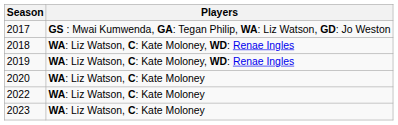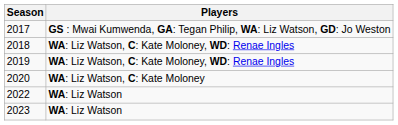 <table class="wikitable collapsible">
 <tr>
 <th>Season</th>
 <th>Players</th>
 </tr>
 <tr>
 <td>2017</td>
 <td><strong>GS </strong>: Mwai Kumwenda, <strong>GA</strong>: Tegan Philip,  <strong>WA</strong>: Liz Watson, <strong>GD</strong>: Jo Weston</td>
 </tr>
 <tr>
 <td>2018</td>
 <td><strong>WA</strong>: Liz Watson, <strong>C</strong>: Kate Moloney, <strong>WD</strong>: <a href='#'>Renae Ingles</a></td>
 </tr>
 <tr>
 <td>2019</td>
 <td><strong>WA</strong>: Liz Watson, <strong>C</strong>: Kate Moloney, <strong>WD</strong>: <a href='#'>Renae Ingles</a></td>
 </tr>
 <tr>
 <td>2020</td>
 <td><strong>WA</strong>: Liz Watson, <strong>C</strong>: Kate Moloney</td>
 </tr>
 <tr>
 <td>2022</td>
-<td><strong>WA</strong>: Liz Watson, <strong>C</strong>: Kate Moloney</td>
+<td><strong>WA</strong>: Liz Watson</td>
 </tr>
 <tr>
 <td>2023</td>
-<td><strong>WA</strong>: Liz Watson, <strong>C</strong>: Kate Moloney</td>
+<td><strong>WA</strong>: Liz Watson</td>
 </tr>
 </table>
